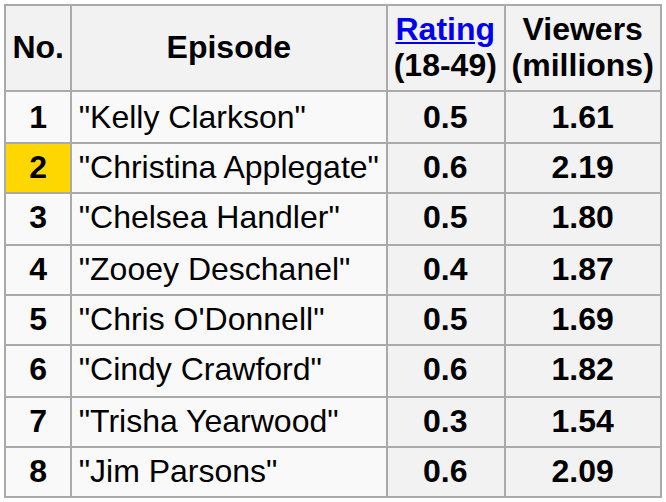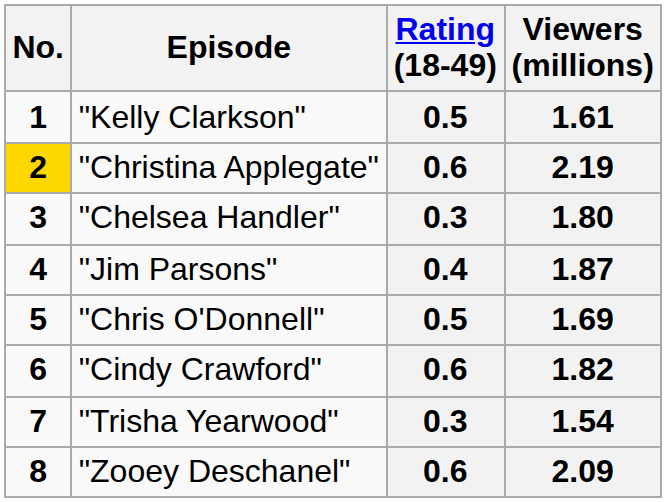 <table class="wikitable sortable">
 <tr>
 <th>No.</th>
 <th>Episode</th>
 <th><a href='#'>Rating</a><br>(18-49)</th>
 <th>Viewers<br>(millions)</th>
 </tr>
 <tr>
 <td style="text-align:center"><strong>1</strong></td>
 <td>"Kelly Clarkson"</td>
 <th style="text-align: center;">0.5</th>
 <th style="text-align: center;">1.61</th>
 </tr>
 <tr>
 <td style="background: gold; text-align:center"><strong>2</strong></td>
 <td>"Christina Applegate"</td>
 <th style="text-align: center;">0.6</th>
 <th style="text-align: center;">2.19</th>
 </tr>
 <tr>
 <td style="text-align:center"><strong>3</strong></td>
 <td>"Chelsea Handler"</td>
-<th style="text-align: center;">0.5</th>
+<th style="text-align: center;">0.3</th>
 <th style="text-align: center;">1.80</th>
 </tr>
 <tr>
 <td style="text-align:center"><strong>4</strong></td>
-<td>"Zooey Deschanel"</td>
+<td>"Jim Parsons"</td>
 <th style="text-align: center;">0.4</th>
 <th style="text-align: center;">1.87</th>
 </tr>
 <tr>
 <td style="text-align:center"><strong>5</strong></td>
 <td>"Chris O'Donnell"</td>
 <th style="text-align: center;">0.5</th>
 <th style="text-align: center;">1.69</th>
 </tr>
 <tr>
 <td style="text-align:center"><strong>6</strong></td>
 <td>"Cindy Crawford"</td>
 <th style="text-align: center;">0.6</th>
 <th style="text-align: center;">1.82</th>
 </tr>
 <tr>
 <td style="text-align:center"><strong>7</strong></td>
 <td>"Trisha Yearwood"</td>
 <th style="text-align: center;">0.3</th>
 <th style="text-align: center;">1.54</th>
 </tr>
 <tr>
 <td style="text-align:center"><strong>8</strong></td>
-<td>"Jim Parsons"</td>
+<td>"Zooey Deschanel"</td>
 <th style="text-align: center;">0.6</th>
 <th style="text-align: center;">2.09</th>
 </tr>
 </table>
